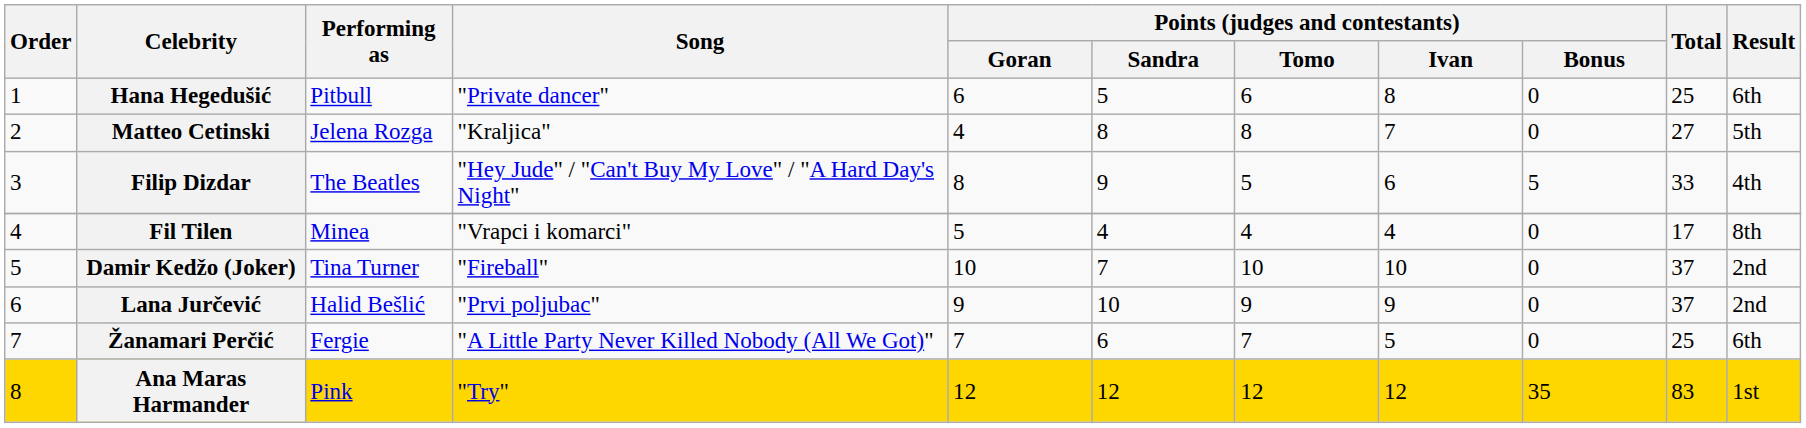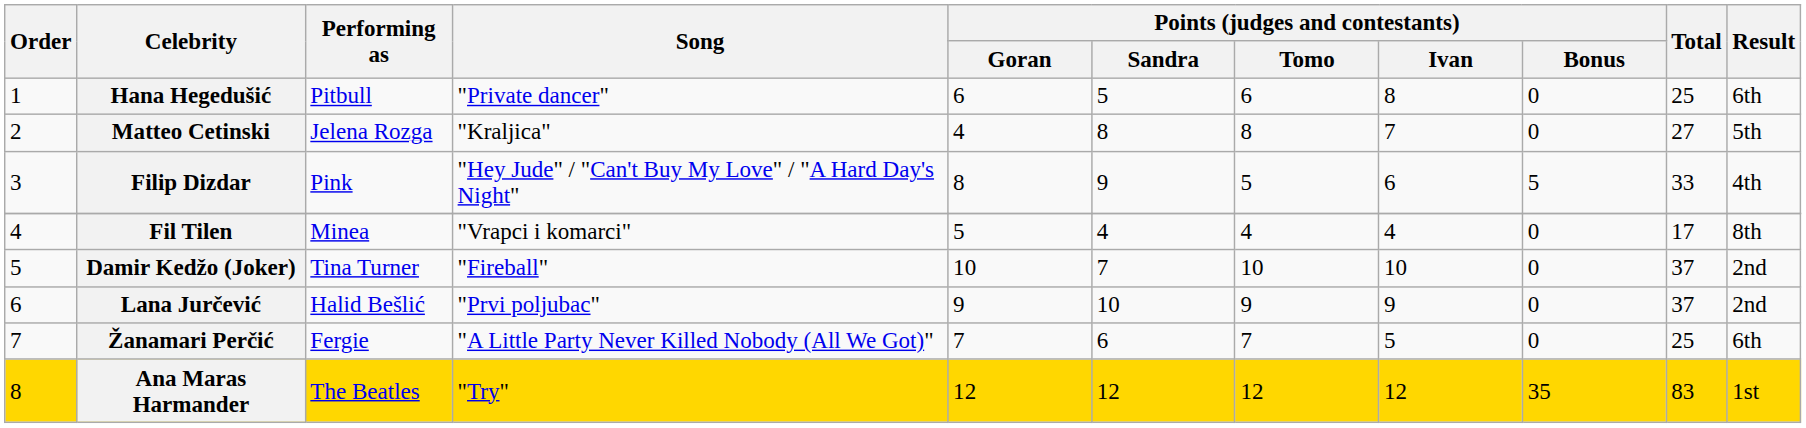 <table class=wikitable>
 <tr>
 <th rowspan="2">Order</th>
 <th rowspan="2">Celebrity</th>
 <th rowspan="2">Performing as</th>
 <th rowspan="2">Song</th>
 <th colspan="5" style="width:50%;">Points (judges and contestants)</th>
 <th rowspan="2">Total</th>
 <th rowspan="2">Result</th>
 </tr>
 <tr>
 <th style="width:8%;">Goran</th>
 <th style="width:8%;">Sandra</th>
 <th style="width:8%;">Tomo</th>
 <th style="width:8%;">Ivan</th>
 <th style="width:8%;">Bonus</th>
 </tr>
 <tr>
 <td>1</td>
 <th scope="row">Hana Hegedušić</th>
 <td><a href='#'>Pitbull</a></td>
 <td>"<a href='#'>Private dancer</a>"</td>
 <td>6</td>
 <td>5</td>
 <td>6</td>
 <td>8</td>
 <td>0</td>
 <td>25</td>
 <td>6th</td>
 </tr>
 <tr>
 <td>2</td>
 <th scope="row">Matteo Cetinski</th>
 <td><a href='#'>Jelena Rozga</a></td>
 <td>"Kraljica"</td>
 <td>4</td>
 <td>8</td>
 <td>8</td>
 <td>7</td>
 <td>0</td>
 <td>27</td>
 <td>5th</td>
 </tr>
 <tr>
 <td>3</td>
 <th scope="row">Filip Dizdar</th>
-<td><a href='#'>The Beatles</a></td>
+<td><a href='#'>Pink</a></td>
 <td>"<a href='#'>Hey Jude</a>" / "<a href='#'>Can't Buy My Love</a>" / "<a href='#'>A Hard Day's Night</a>"</td>
 <td>8</td>
 <td>9</td>
 <td>5</td>
 <td>6</td>
 <td>5</td>
 <td>33</td>
 <td>4th</td>
 </tr>
 <tr>
 </tr>
 <tr>
 <td>4</td>
 <th scope="row">Fil Tilen</th>
 <td><a href='#'>Minea</a></td>
 <td>"Vrapci i komarci"</td>
 <td>5</td>
 <td>4</td>
 <td>4</td>
 <td>4</td>
 <td>0</td>
 <td>17</td>
 <td>8th</td>
 </tr>
 <tr>
 <td>5</td>
 <th scope="row">Damir Kedžo (Joker)</th>
 <td><a href='#'>Tina Turner</a></td>
 <td>"<a href='#'>Fireball</a>"</td>
 <td>10</td>
 <td>7</td>
 <td>10</td>
 <td>10</td>
 <td>0</td>
 <td>37</td>
 <td>2nd</td>
 </tr>
 <tr>
 <td>6</td>
 <th scope="row">Lana Jurčević</th>
 <td><a href='#'>Halid Bešlić</a></td>
 <td>"<a href='#'>Prvi poljubac</a>"</td>
 <td>9</td>
 <td>10</td>
 <td>9</td>
 <td>9</td>
 <td>0</td>
 <td>37</td>
 <td>2nd</td>
 </tr>
 <tr>
 <td>7</td>
 <th scope="row">Žanamari Perčić</th>
 <td><a href='#'>Fergie</a></td>
 <td>"<a href='#'>A Little Party Never Killed Nobody (All We Got)</a>"</td>
 <td>7</td>
 <td>6</td>
 <td>7</td>
 <td>5</td>
 <td>0</td>
 <td>25</td>
 <td>6th</td>
 </tr>
 <tr style="background:gold;">
 <td>8</td>
 <th scope="row">Ana Maras Harmander</th>
-<td><a href='#'>Pink</a></td>
+<td><a href='#'>The Beatles</a></td>
 <td>"<a href='#'>Try</a>"</td>
 <td>12</td>
 <td>12</td>
 <td>12</td>
 <td>12</td>
 <td>35</td>
 <td>83</td>
 <td>1st</td>
 </tr>
 </table>
